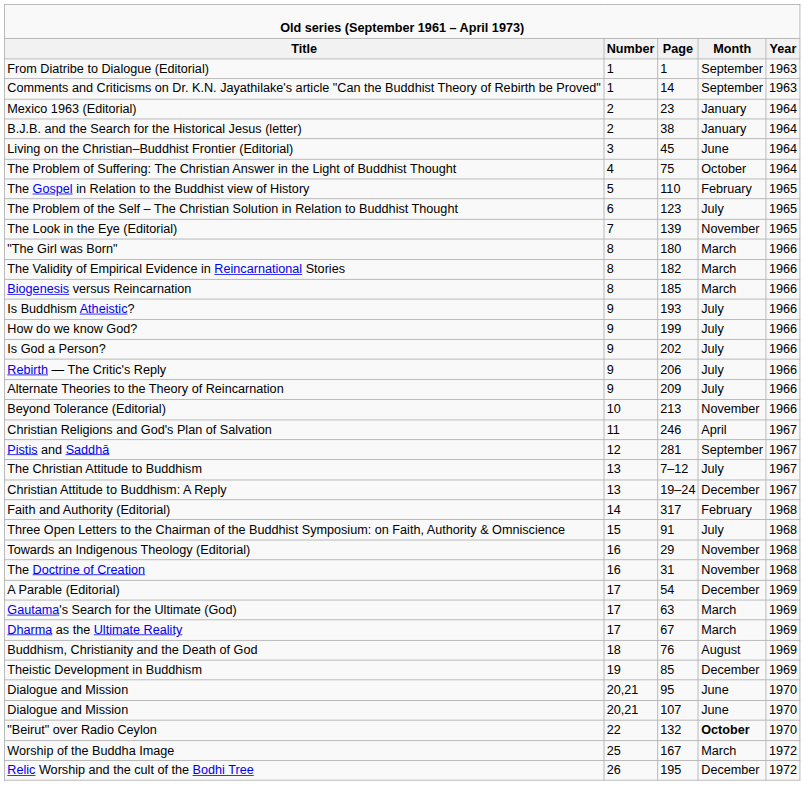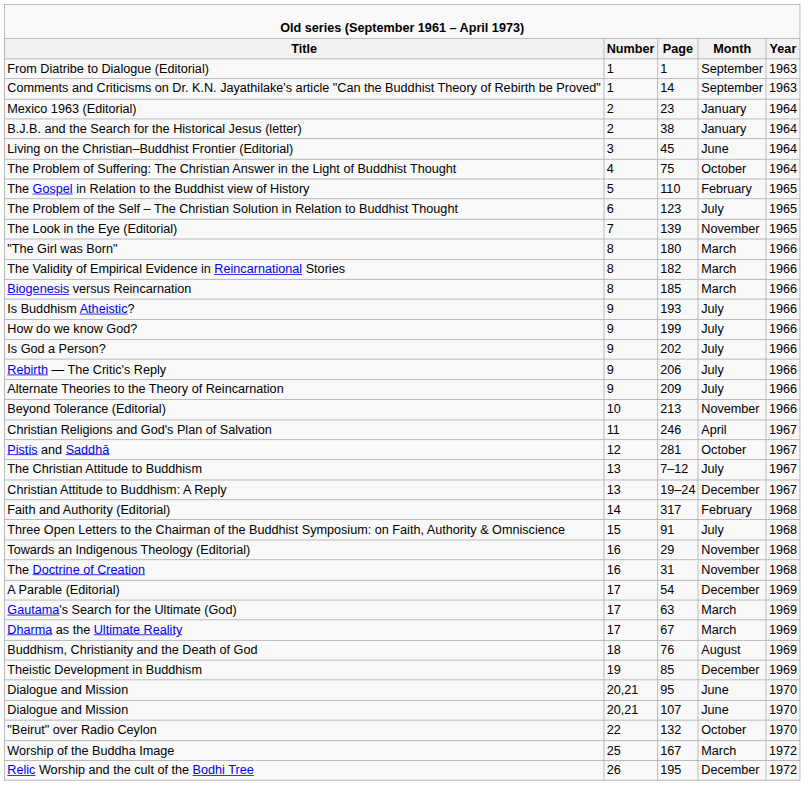 <table class="wikitable">
 <tr>
 <td align=center colspan="5"><br><strong>Old series (September 1961 – April 1973)</strong></td>
 </tr>
 <tr>
 <th>Title</th>
 <th>Number</th>
 <th>Page</th>
 <th>Month</th>
 <th>Year</th>
 </tr>
 <tr>
 <td>From Diatribe to Dialogue (Editorial)</td>
 <td>1</td>
 <td>1</td>
 <td>September</td>
 <td>1963</td>
 </tr>
 <tr>
 <td>Comments and Criticisms on Dr. K.N. Jayathilake's article "Can the Buddhist Theory of Rebirth be Proved"</td>
 <td>1</td>
 <td>14</td>
 <td>September</td>
 <td>1963</td>
 </tr>
 <tr>
 <td>Mexico 1963 (Editorial)</td>
 <td>2</td>
 <td>23</td>
 <td>January</td>
 <td>1964</td>
 </tr>
 <tr>
 <td>B.J.B. and the Search for the Historical Jesus (letter)</td>
 <td>2</td>
 <td>38</td>
 <td>January</td>
 <td>1964</td>
 </tr>
 <tr>
 <td>Living on the Christian–Buddhist Frontier (Editorial)</td>
 <td>3</td>
 <td>45</td>
 <td>June</td>
 <td>1964</td>
 </tr>
 <tr>
 <td>The Problem of Suffering: The Christian Answer in the Light of Buddhist Thought</td>
 <td>4</td>
 <td>75</td>
 <td>October</td>
 <td>1964</td>
 </tr>
 <tr>
 <td>The <a href='#'>Gospel</a> in Relation to the Buddhist view of History</td>
 <td>5</td>
 <td>110</td>
 <td>February</td>
 <td>1965</td>
 </tr>
 <tr>
 <td>The Problem of the  Self – The Christian Solution in Relation to Buddhist Thought</td>
 <td>6</td>
 <td>123</td>
 <td>July</td>
 <td>1965</td>
 </tr>
 <tr>
 <td>The Look in the Eye (Editorial)</td>
 <td>7</td>
 <td>139</td>
 <td>November</td>
 <td>1965</td>
 </tr>
 <tr>
 <td>"The Girl was Born"</td>
 <td>8</td>
 <td>180</td>
 <td>March</td>
 <td>1966</td>
 </tr>
 <tr>
 <td>The Validity of Empirical Evidence in <a href='#'>Reincarnational</a> Stories</td>
 <td>8</td>
 <td>182</td>
 <td>March</td>
 <td>1966</td>
 </tr>
 <tr>
 <td><a href='#'>Biogenesis</a> versus Reincarnation</td>
 <td>8</td>
 <td>185</td>
 <td>March</td>
 <td>1966</td>
 </tr>
 <tr>
 <td>Is Buddhism <a href='#'>Atheistic</a>?</td>
 <td>9</td>
 <td>193</td>
 <td>July</td>
 <td>1966</td>
 </tr>
 <tr>
 <td>How do  we know God?</td>
 <td>9</td>
 <td>199</td>
 <td>July</td>
 <td>1966</td>
 </tr>
 <tr>
 <td>Is God a Person?</td>
 <td>9</td>
 <td>202</td>
 <td>July</td>
 <td>1966</td>
 </tr>
 <tr>
 <td><a href='#'>Rebirth</a> — The Critic's Reply</td>
 <td>9</td>
 <td>206</td>
 <td>July</td>
 <td>1966</td>
 </tr>
 <tr>
 <td>Alternate Theories to the Theory of Reincarnation</td>
 <td>9</td>
 <td>209</td>
 <td>July</td>
 <td>1966</td>
 </tr>
 <tr>
 <td>Beyond Tolerance (Editorial)</td>
 <td>10</td>
 <td>213</td>
 <td>November</td>
 <td>1966</td>
 </tr>
 <tr>
 <td>Christian Religions and God's Plan of Salvation</td>
 <td>11</td>
 <td>246</td>
 <td>April</td>
 <td>1967</td>
 </tr>
 <tr>
 <td><a href='#'>Pistis</a> and <a href='#'>Saddhā</a></td>
 <td>12</td>
 <td>281</td>
-<td>September</td>
+<td>October</td>
 <td>1967</td>
 </tr>
 <tr>
 <td>The Christian Attitude to Buddhism</td>
 <td>13</td>
 <td>7–12</td>
 <td>July</td>
 <td>1967</td>
 </tr>
 <tr>
 <td>Christian Attitude to Buddhism: A Reply</td>
 <td>13</td>
 <td>19–24</td>
 <td>December</td>
 <td>1967</td>
 </tr>
 <tr>
 <td>Faith and Authority (Editorial)</td>
 <td>14</td>
 <td>317</td>
 <td>February</td>
 <td>1968</td>
 </tr>
 <tr>
 <td>Three Open Letters to the Chairman of the Buddhist Symposium: on Faith, Authority & Omniscience</td>
 <td>15</td>
 <td>91</td>
 <td>July</td>
 <td>1968</td>
 </tr>
 <tr>
 <td>Towards  an Indigenous Theology (Editorial)</td>
 <td>16</td>
 <td>29</td>
 <td>November</td>
 <td>1968</td>
 </tr>
 <tr>
 <td>The <a href='#'>Doctrine of Creation</a></td>
 <td>16</td>
 <td>31</td>
 <td>November</td>
 <td>1968</td>
 </tr>
 <tr>
 <td>A Parable (Editorial)</td>
 <td>17</td>
 <td>54</td>
 <td>December</td>
 <td>1969</td>
 </tr>
 <tr>
 <td><a href='#'>Gautama</a>'s Search for the Ultimate (God)</td>
 <td>17</td>
 <td>63</td>
 <td>March</td>
 <td>1969</td>
 </tr>
 <tr>
 <td><a href='#'>Dharma</a> as the <a href='#'>Ultimate Reality</a></td>
 <td>17</td>
 <td>67</td>
 <td>March</td>
 <td>1969</td>
 </tr>
 <tr>
 <td>Buddhism, Christianity and the Death of God</td>
 <td>18</td>
 <td>76</td>
 <td>August</td>
 <td>1969</td>
 </tr>
 <tr>
 <td>Theistic Development in Buddhism</td>
 <td>19</td>
 <td>85</td>
 <td>December</td>
 <td>1969</td>
 </tr>
 <tr>
 <td>Dialogue and Mission</td>
 <td>20,21</td>
 <td>95</td>
 <td>June</td>
 <td>1970</td>
 </tr>
 <tr>
 <td>Dialogue and Mission</td>
 <td>20,21</td>
 <td>107</td>
 <td>June</td>
 <td>1970</td>
 </tr>
 <tr>
 <td>"Beirut" over Radio Ceylon</td>
 <td>22</td>
 <td>132</td>
-<td><strong>October</strong></td>
+<td>October</td>
 <td>1970</td>
 </tr>
 <tr>
 <td>Worship of the Buddha Image</td>
 <td>25</td>
 <td>167</td>
 <td>March</td>
 <td>1972</td>
 </tr>
 <tr>
 <td><a href='#'>Relic</a> Worship and the cult of the <a href='#'>Bodhi Tree</a></td>
 <td>26</td>
 <td>195</td>
 <td>December</td>
 <td>1972</td>
 </tr>
 </table>
